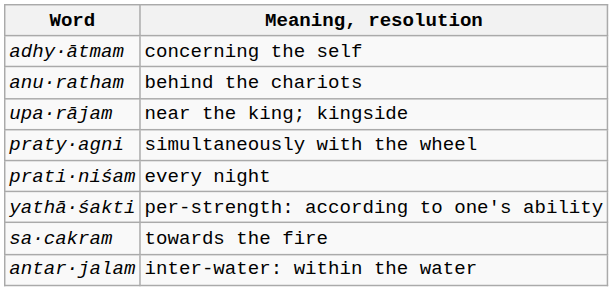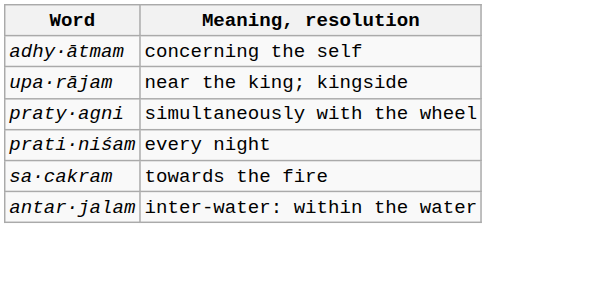 <table class="wikitable">
 <tr>
 <th>Word</th>
 <th>Meaning, resolution</th>
 </tr>
 <tr>
 <td><em>adhy·ātmam</em></td>
 <td>concerning the self</td>
-</tr>
-<tr>
-<td><em>anu·ratham</em></td>
-<td>behind the chariots</td>
 </tr>
 <tr>
 <td><em>upa·rājam</em></td>
 <td>near the king; kingside</td>
 </tr>
 <tr>
 <td><em>praty·agni</em></td>
 <td>simultaneously with the wheel</td>
 </tr>
 <tr>
 <td><em>prati·niśam</em></td>
 <td>every night</td>
 </tr>
 <tr>
-<td><em>yathā·śakti</em></td>
-<td>per-strength: according to one's ability</td>
-</tr>
-<tr>
 <td><em>sa·cakram</em></td>
 <td>towards the fire</td>
 </tr>
 <tr>
 <td><em>antar·jalam</em></td>
 <td>inter-water: within the water</td>
 </tr>
 </table>
